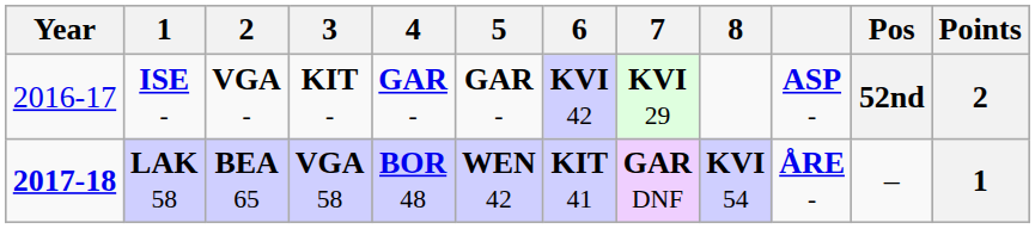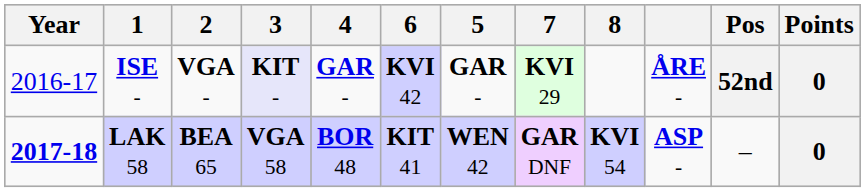 <table class="wikitable" style="text-align:center;">
 <tr>
 <th>Year</th>
 <th>1</th>
 <th>2</th>
 <th>3</th>
 <th>4</th>
+<th>6</th>
 <th>5</th>
-<th>6</th>
 <th>7</th>
 <th>8</th>
 <th></th>
 <th>Pos</th>
 <th>Points</th>
 </tr>
 <tr>
 <td><a href='#'>2016-17</a></td>
 <td><strong><a href='#'>ISE</a></strong><br><small>-</small></td>
 <td><strong>VGA</strong><br><small>-</small></td>
-<td><strong>KIT</strong><br><small>-</small></td>
+<td style="background: lavender;"><strong>KIT</strong><br><small>-</small></td>
 <td><strong><a href='#'>GAR</a></strong><br><small>-</small></td>
+<td style="background:#CFCFFF;"><strong>KVI</strong><br><small>42</small></td>
 <td><strong>GAR</strong><br><small>-</small></td>
-<td style="background:#CFCFFF;"><strong>KVI</strong><br><small>42</small></td>
 <td style="background:#DFFFDF;"><strong>KVI</strong><br><small>29</small></td>
 <td></td>
-<td><strong><a href='#'>ASP</a></strong><br><small>-</small></td>
+<td><strong><a href='#'>ÅRE</a></strong><br><small>-</small></td>
 <th>52nd</th>
-<th>2</th>
+<th>0</th>
 </tr>
 <tr>
 <td><strong><a href='#'>2017-18</a></strong></td>
 <td style="background:#CFCFFF;"><strong>LAK</strong><br><small>58</small></td>
 <td style="background:#CFCFFF;"><strong>BEA</strong><br><small>65</small></td>
 <td style="background:#CFCFFF;"><strong>VGA</strong><br><small>58</small></td>
 <td style="background:#CFCFFF;"><strong><a href='#'>BOR</a></strong><br><small>48</small></td>
+<td style="background:#CFCFFF;"><strong>KIT</strong><br><small>41</small></td>
 <td style="background:#CFCFFF;"><strong>WEN</strong><br><small>42</small></td>
-<td style="background:#CFCFFF;"><strong>KIT</strong><br><small>41</small></td>
 <td style="background:#EFCFFF;"><strong>GAR</strong><br><small>DNF</small></td>
 <td style="background:#CFCFFF;"><strong>KVI</strong><br><small>54</small></td>
-<td><strong><a href='#'>ÅRE</a></strong><br><small>-</small></td>
+<td><strong><a href='#'>ASP</a></strong><br><small>-</small></td>
 <td>–</td>
-<th>1</th>
+<th>0</th>
 </tr>
 </table>
